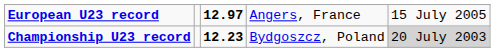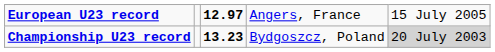 <table class="wikitable">
 <tr>
 <td><strong><a href='#'>European U23 record</a></strong></td>
 <td></td>
 <td><strong>12.97</strong></td>
 <td><a href='#'>Angers</a>, France</td>
 <td>15 July 2005</td>
 </tr>
 <tr>
 <td><strong><a href='#'>Championship U23 record</a></strong></td>
 <td></td>
-<td><strong>12.23</strong></td>
+<td><strong>13.23</strong></td>
 <td><a href='#'>Bydgoszcz</a>, Poland</td>
 <td style="background: lightgrey;">20 July 2003</td>
 </tr>
 </table>
